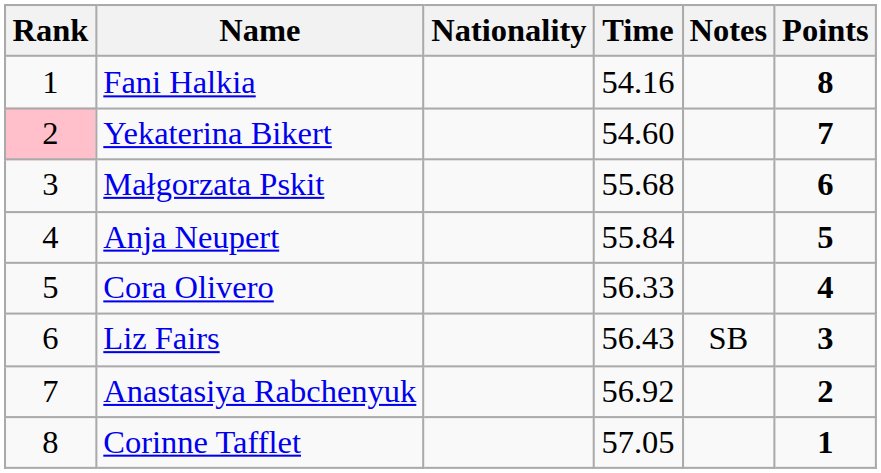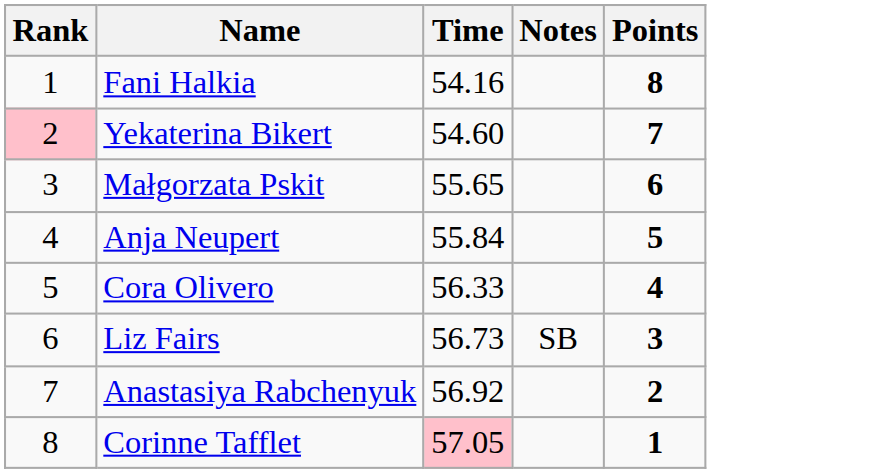 <table class="wikitable sortable" style="text-align:center">
 <tr>
 <th>Rank</th>
 <th>Name</th>
-<th>Nationality</th>
 <th>Time</th>
 <th>Notes</th>
 <th>Points</th>
 </tr>
 <tr>
 <td>1</td>
 <td align=left><a href='#'>Fani Halkia</a></td>
-<td align=left></td>
 <td>54.16</td>
 <td></td>
 <td><strong>8</strong></td>
 </tr>
 <tr>
 <td style="background: pink;">2</td>
 <td align=left><a href='#'>Yekaterina Bikert</a></td>
-<td align=left></td>
 <td>54.60</td>
 <td></td>
 <td><strong>7</strong></td>
 </tr>
 <tr>
 <td>3</td>
 <td align=left><a href='#'>Małgorzata Pskit</a></td>
-<td align=left></td>
-<td>55.68</td>
+<td>55.65</td>
 <td></td>
 <td><strong>6</strong></td>
 </tr>
 <tr>
 <td>4</td>
 <td align=left><a href='#'>Anja Neupert</a></td>
-<td align=left></td>
 <td>55.84</td>
 <td></td>
 <td><strong>5</strong></td>
 </tr>
 <tr>
 <td>5</td>
 <td align=left><a href='#'>Cora Olivero</a></td>
-<td align=left></td>
 <td>56.33</td>
 <td></td>
 <td><strong>4</strong></td>
 </tr>
 <tr>
 <td>6</td>
 <td align=left><a href='#'>Liz Fairs</a></td>
-<td align=left></td>
-<td>56.43</td>
+<td>56.73</td>
 <td>SB</td>
 <td><strong>3</strong></td>
 </tr>
 <tr>
 <td>7</td>
 <td align=left><a href='#'>Anastasiya Rabchenyuk</a></td>
-<td align=left></td>
 <td>56.92</td>
 <td></td>
 <td><strong>2</strong></td>
 </tr>
 <tr>
 <td>8</td>
 <td align=left><a href='#'>Corinne Tafflet</a></td>
-<td align=left></td>
-<td>57.05</td>
+<td style="background: pink;">57.05</td>
 <td></td>
 <td><strong>1</strong></td>
 </tr>
 </table>
